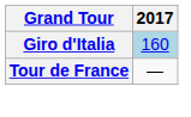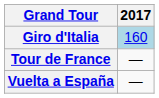 <table class="wikitable plainrowheaders">
 <tr>
 <th scope="col"><a href='#'>Grand Tour</a></th>
 <th scope="col">2017</th>
 </tr>
 <tr style="text-align:center;">
 <th scope="row"> <a href='#'>Giro d'Italia</a></th>
 <td style="background: lightblue;"><a href='#'>160</a></td>
 </tr>
 <tr style="text-align:center;">
 <th scope="row"> <a href='#'>Tour de France</a></th>
 <td>—</td>
 </tr>
+<tr style="text-align:center;">
+<th scope="row"> <a href='#'>Vuelta a España</a></th>
+<td>—</td>
+</tr>
 </table>
